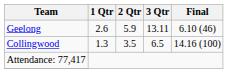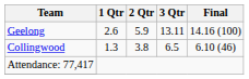 <table class="wikitable">
 <tr>
 <th>Team</th>
 <th>1 Qtr</th>
 <th>2 Qtr</th>
 <th>3 Qtr</th>
 <th>Final</th>
 </tr>
 <tr>
 <td><a href='#'>Geelong</a></td>
 <td align=center>2.6</td>
 <td align=center>5.9</td>
 <td align=center>13.11</td>
-<td align=center>6.10 (46)</td>
+<td align=center>14.16 (100)</td>
 </tr>
 <tr>
 <td><a href='#'>Collingwood</a></td>
 <td align=center>1.3</td>
-<td align=center>3.5</td>
+<td align=center>3.8</td>
 <td align=center>6.5</td>
-<td align=center>14.16 (100)</td>
+<td align=center>6.10 (46)</td>
 </tr>
 <tr>
 <td align=center>Attendance: 77,417</td>
 </tr>
 <tr>
 </tr>
 </table>
